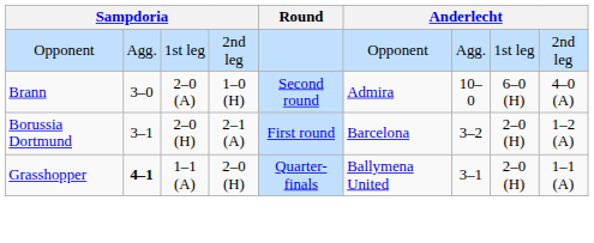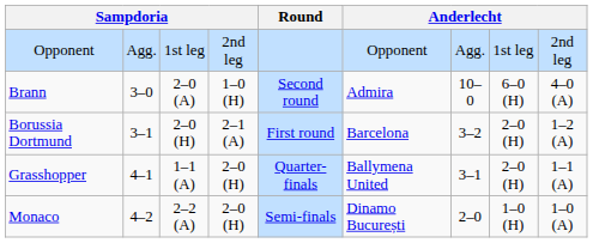 <table class="wikitable" style="text-align:center">
 <tr>
 <th colspan=4> <a href='#'>Sampdoria</a></th>
 <th>Round</th>
 <th colspan=4> <a href='#'>Anderlecht</a></th>
 </tr>
 <tr style="background:#c1e0ff">
 <td>Opponent</td>
 <td>Agg.</td>
 <td>1st leg</td>
 <td>2nd leg</td>
 <td></td>
 <td>Opponent</td>
 <td>Agg.</td>
 <td>1st leg</td>
 <td>2nd leg</td>
 </tr>
 <tr>
 <td align=left> <a href='#'>Brann</a></td>
 <td>3–0</td>
 <td>2–0 (A)</td>
 <td>1–0 (H)</td>
 <td style="background:#c1e0ff;"><a href='#'>Second round</a></td>
 <td align=left> <a href='#'>Admira</a></td>
 <td>10–0</td>
 <td>6–0 (H)</td>
 <td>4–0 (A)</td>
 </tr>
 <tr>
 <td align=left> <a href='#'>Borussia Dortmund</a></td>
 <td>3–1</td>
 <td>2–0 (H)</td>
 <td>2–1 (A)</td>
 <td style="background:#c1e0ff;"><a href='#'>First round</a></td>
 <td align=left> <a href='#'>Barcelona</a></td>
 <td>3–2</td>
 <td>2–0 (H)</td>
 <td>1–2 (A)</td>
 </tr>
 <tr>
 <td align=left> <a href='#'>Grasshopper</a></td>
-<td><strong>4–1</strong></td>
+<td>4–1</td>
 <td>1–1 (A)</td>
 <td>2–0 (H)</td>
 <td style="background:#c1e0ff;"><a href='#'>Quarter-finals</a></td>
 <td align=left> <a href='#'>Ballymena United</a></td>
 <td>3–1</td>
 <td>2–0 (H)</td>
 <td>1–1 (A)</td>
 </tr>
+<tr>
+<td align=left> <a href='#'>Monaco</a></td>
+<td>4–2</td>
+<td>2–2 (A)</td>
+<td>2–0 (H)</td>
+<td style="background:#c1e0ff;"><a href='#'>Semi-finals</a></td>
+<td align=left> <a href='#'>Dinamo București</a></td>
+<td>2–0</td>
+<td>1–0 (H)</td>
+<td>1–0 (A)</td>
+</tr>
 </table>
